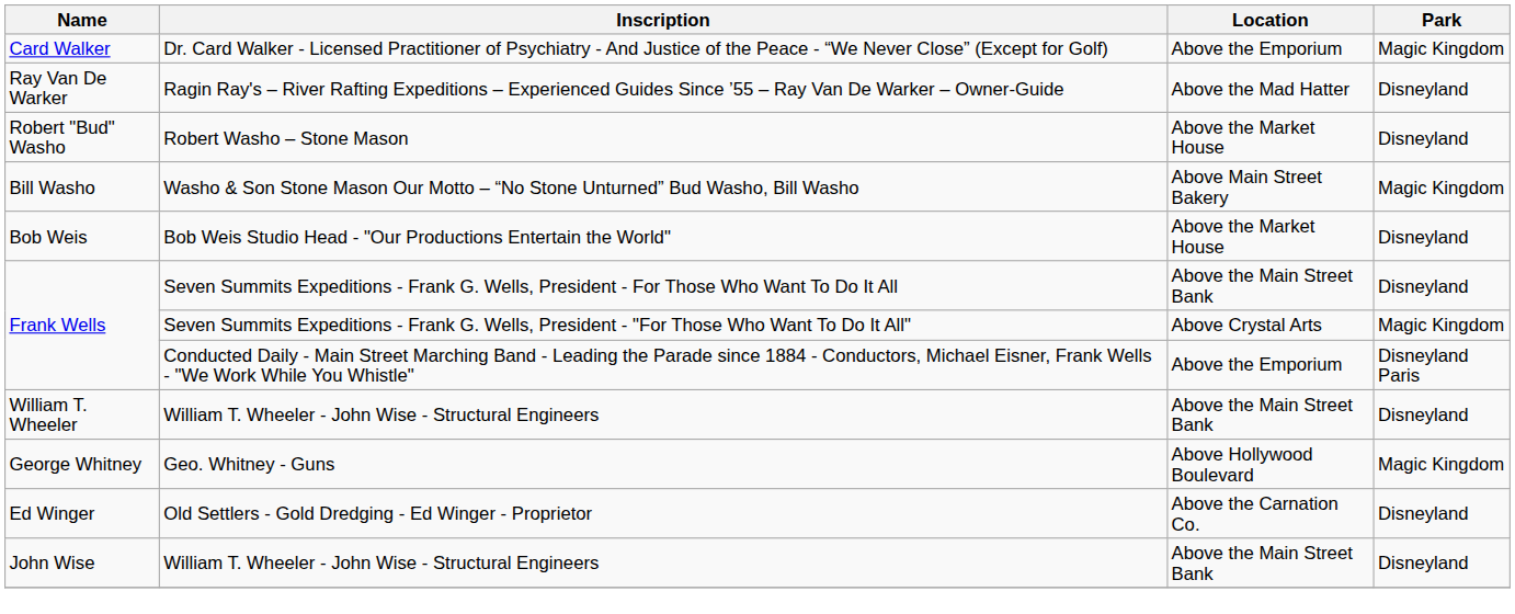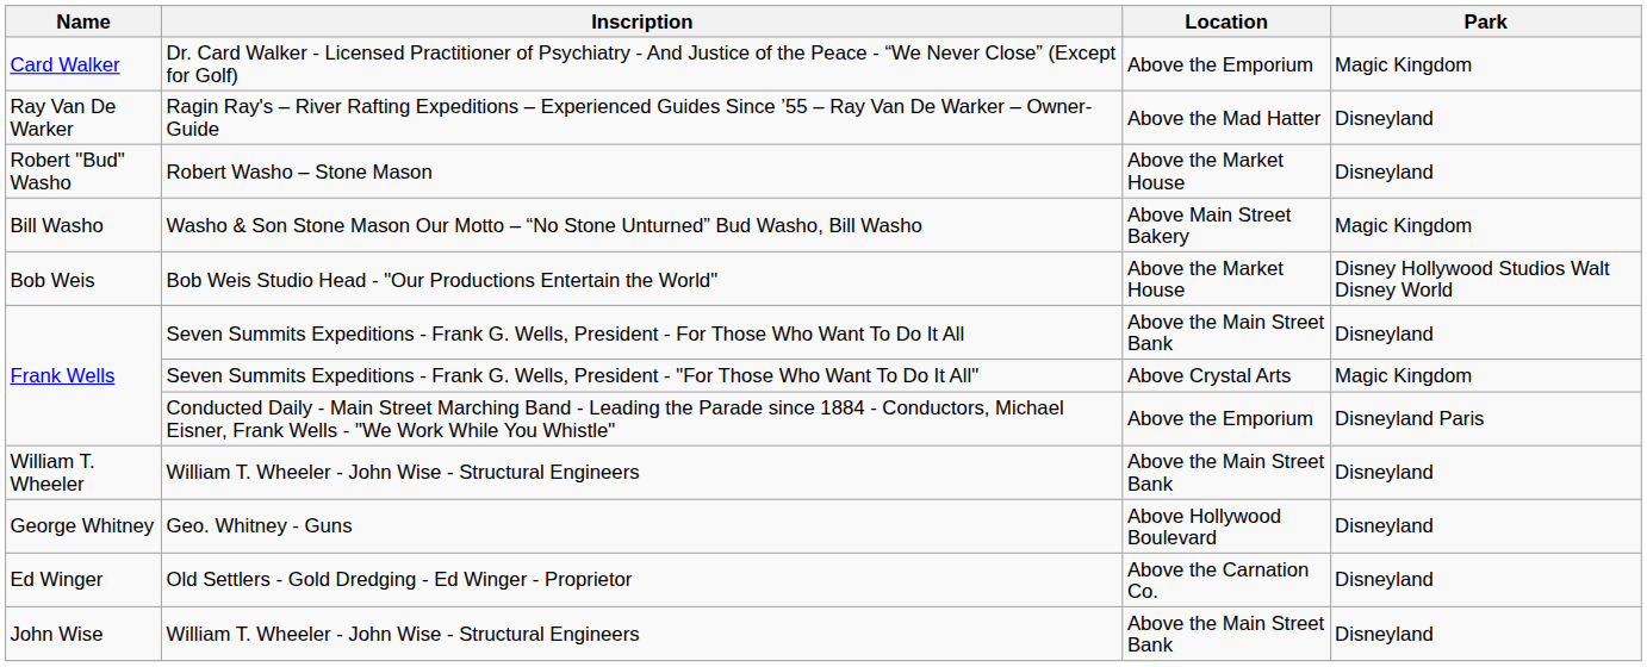 <table class="wikitable" style="font-size: 95%">
 <tr>
 <th>Name</th>
 <th>Inscription</th>
 <th>Location</th>
 <th>Park</th>
 </tr>
 <tr>
 <td><a href='#'>Card Walker</a></td>
 <td>Dr. Card Walker - Licensed Practitioner of Psychiatry - And Justice of the Peace - “We Never Close” (Except for Golf)</td>
 <td>Above the Emporium</td>
 <td>Magic Kingdom</td>
 </tr>
 <tr>
 <td>Ray Van De Warker</td>
 <td>Ragin Ray's – River Rafting Expeditions – Experienced Guides Since ’55 – Ray Van De Warker – Owner-Guide</td>
 <td>Above the Mad Hatter</td>
 <td>Disneyland</td>
 </tr>
 <tr>
 <td rowspan="2">Robert "Bud" Washo</td>
 <td>Robert Washo – Stone Mason</td>
 <td>Above the Market House</td>
 <td>Disneyland</td>
 </tr>
 <tr>
 <td rowspan="2">Washo & Son Stone Mason Our Motto – “No Stone Unturned” Bud Washo, Bill Washo</td>
 <td rowspan="2">Above Main Street Bakery</td>
 <td rowspan="2">Magic Kingdom</td>
 </tr>
 <tr>
 <td>Bill Washo</td>
 </tr>
 <tr>
 <td>Bob Weis</td>
 <td>Bob Weis Studio Head - "Our Productions Entertain the World"</td>
 <td>Above the Market House</td>
-<td>Disneyland</td>
+<td>Disney Hollywood Studios Walt Disney World</td>
 </tr>
 <tr>
 <td rowspan="3"><a href='#'>Frank Wells</a></td>
 <td>Seven Summits Expeditions - Frank G. Wells, President - For Those Who Want To Do It All</td>
 <td>Above the Main Street Bank</td>
 <td>Disneyland</td>
 </tr>
 <tr>
 <td>Seven Summits Expeditions - Frank G. Wells, President - "For Those Who Want To Do It All"</td>
 <td>Above Crystal Arts</td>
 <td>Magic Kingdom</td>
 </tr>
 <tr>
 <td>Conducted Daily - Main Street Marching Band - Leading the Parade since 1884 - Conductors, Michael Eisner, Frank Wells - "We Work While You Whistle"</td>
 <td>Above the Emporium</td>
 <td>Disneyland Paris</td>
 </tr>
 <tr>
 <td>William T. Wheeler</td>
 <td>William T. Wheeler - John Wise - Structural Engineers</td>
 <td>Above the Main Street Bank</td>
 <td>Disneyland</td>
 </tr>
 <tr>
 <td>George Whitney</td>
 <td>Geo. Whitney - Guns</td>
 <td>Above Hollywood Boulevard</td>
-<td>Magic Kingdom</td>
+<td>Disneyland</td>
 </tr>
 <tr>
 <td>Ed Winger</td>
 <td>Old Settlers - Gold Dredging - Ed Winger - Proprietor</td>
 <td>Above the Carnation Co.</td>
 <td>Disneyland</td>
 </tr>
 <tr>
 <td>John Wise</td>
 <td>William T. Wheeler - John Wise - Structural Engineers</td>
 <td>Above the Main Street Bank</td>
 <td>Disneyland</td>
 </tr>
 <tr>
 </tr>
 </table>
